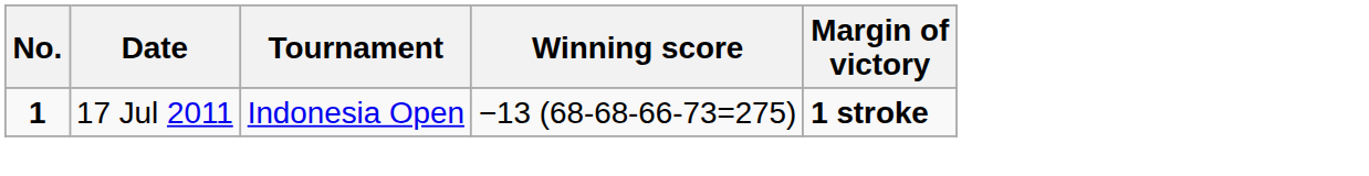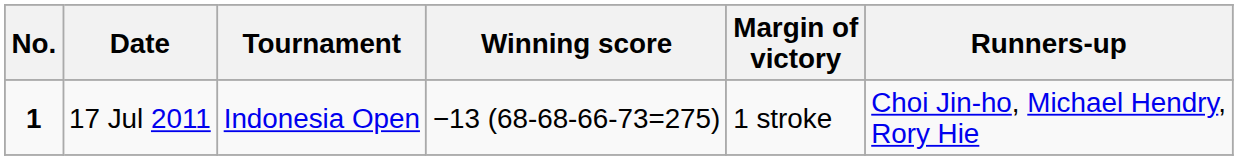 <table class="wikitable" style="font-size:95%;">
 <tr>
 <th>No.</th>
 <th>Date</th>
 <th>Tournament</th>
 <th>Winning score</th>
 <th>Margin of<br>victory</th>
+<th>Runners-up</th>
 </tr>
 <tr>
 <td align=center><strong>1</strong></td>
 <td align=right>17 Jul <a href='#'>2011</a></td>
 <td><a href='#'>Indonesia Open</a></td>
 <td>−13 (68-68-66-73=275)</td>
-<td><strong>1 stroke</strong></td>
+<td>1 stroke</td>
+<td> <a href='#'>Choi Jin-ho</a>,  <a href='#'>Michael Hendry</a>,<br> <a href='#'>Rory Hie</a></td>
 </tr>
 </table>
